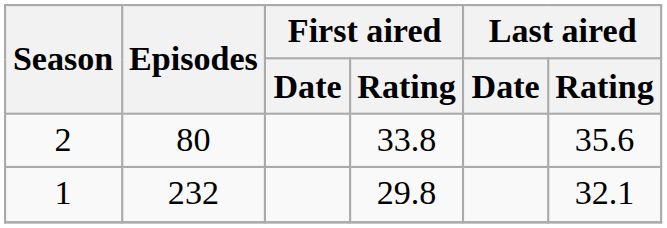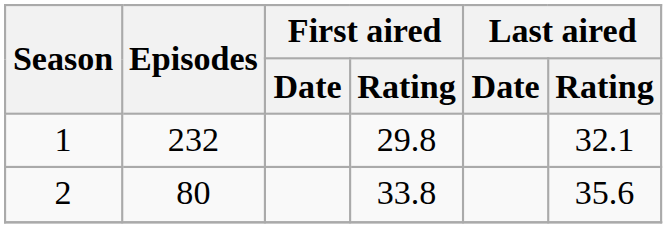 <table class="wikitable" style="text-align: center">
 <tr>
 <th scope="col" rowspan="2">Season</th>
 <th scope="col" rowspan="2">Episodes</th>
 <th scope="col" colspan="2">First aired</th>
 <th scope="col" colspan="2">Last aired</th>
 </tr>
 <tr>
 <th scope="col">Date</th>
 <th scope="col">Rating</th>
 <th scope="col">Date</th>
 <th scope="col">Rating</th>
 </tr>
 <tr>
+<td>1</td>
+<td>232</td>
+<td></td>
+<td>29.8</td>
+<td></td>
+<td>32.1</td>
+</tr>
+<tr>
 <td>2</td>
 <td>80</td>
 <td></td>
 <td>33.8</td>
 <td></td>
 <td>35.6</td>
 </tr>
 <tr>
-<td>1</td>
-<td>232</td>
-<td></td>
-<td>29.8</td>
-<td></td>
-<td>32.1</td>
-</tr>
-<tr>
 </tr>
 </table>
